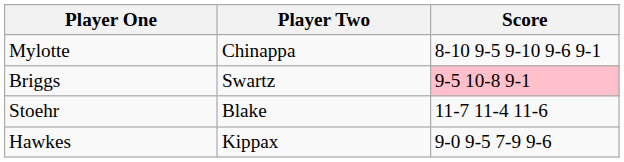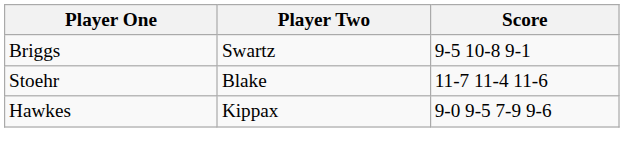 <table class="wikitable">
 <tr>
 <th width=170>Player One</th>
 <th width=170>Player Two</th>
 <th width=150>Score</th>
 </tr>
 <tr>
-<td> Mylotte</td>
-<td> Chinappa</td>
-<td>8-10 9-5 9-10 9-6 9-1</td>
-</tr>
-<tr>
 <td> Briggs</td>
 <td> Swartz</td>
-<td style="background: pink;">9-5 10-8 9-1</td>
+<td>9-5 10-8 9-1</td>
 </tr>
 <tr>
 <td> Stoehr</td>
 <td> Blake</td>
 <td>11-7 11-4 11-6</td>
 </tr>
 <tr>
 <td> Hawkes</td>
 <td> Kippax</td>
 <td>9-0 9-5 7-9 9-6</td>
 </tr>
 </table>
